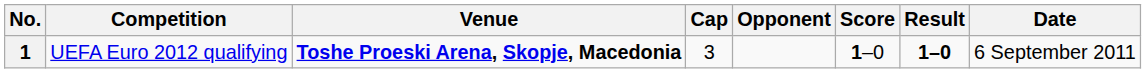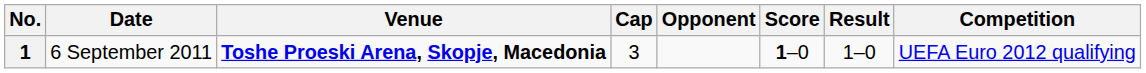 <table class="wikitable sortable plainrowheaders">
 <tr>
 <th scope=col>No.</th>
-<th scope=col>Competition</th>
+<th scope=col data-sort-type=date>Date</th>
 <th scope=col>Venue</th>
 <th scope=col>Cap</th>
 <th scope=col>Opponent</th>
 <th scope=col>Score</th>
 <th scope=col>Result</th>
-<th scope=col data-sort-type=date>Date</th>
+<th scope=col>Competition</th>
 </tr>
 <tr>
 <th scope=row>1</th>
-<td><a href='#'>UEFA Euro 2012 qualifying</a></td>
+<td>6 September 2011</td>
 <td><strong><a href='#'>Toshe Proeski Arena</a>, <a href='#'>Skopje</a>, Macedonia</strong></td>
 <td align=center>3</td>
 <td></td>
 <td align=center><strong>1</strong>–0</td>
-<td align=center><strong>1–0</strong></td>
-<td>6 September 2011</td>
+<td align=center>1–0</td>
+<td><a href='#'>UEFA Euro 2012 qualifying</a></td>
 </tr>
 </table>
